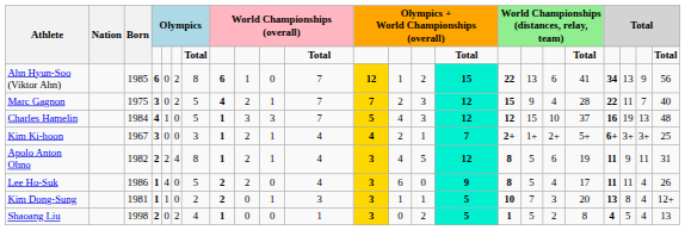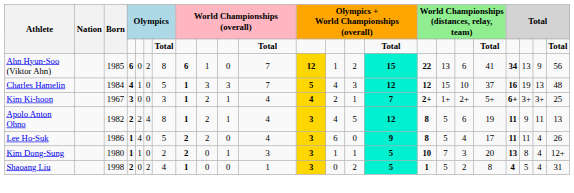 <table class="wikitable" width=100% style="font-size:85%; text-align:center;">
 <tr text-align="center" bgcolor="#efefef">
 <th rowspan=2>Athlete</th>
 <th rowspan=2>Nation</th>
 <th rowspan=2>Born</th>
 <th colspan=4; style="background-color:lightblue">Olympics</th>
 <th colspan=4; style="background-color:lightpink">World Championships (overall)</th>
 <th colspan=4; style="background-color:orange">Olympics + <br>World Championships (overall)</th>
 <th colspan=4; style="background-color:lightgreen">World Championships<br>(distances, relay, team)</th>
 <th colspan=4; style="background-color:lightgrey">Total</th>
 </tr>
 <tr>
 <td><strong></strong></td>
 <td></td>
 <td></td>
 <td><strong>Total</strong></td>
 <td><strong></strong></td>
 <td></td>
 <td></td>
 <td><strong>Total</strong></td>
 <td><strong></strong></td>
 <td></td>
 <td></td>
 <td><strong>Total</strong></td>
 <td><strong></strong></td>
 <td></td>
 <td></td>
 <td><strong>Total</strong></td>
 <td><strong></strong></td>
 <td></td>
 <td></td>
 <td><strong>Total</strong></td>
 </tr>
 <tr>
 <td align=left><a href='#'>Ahn Hyun-Soo</a><br>(Viktor Ahn)</td>
 <td align=left><br></td>
 <td>1985</td>
 <td><strong>6</strong></td>
 <td>0</td>
 <td>2</td>
 <td>8</td>
 <td><strong>6</strong></td>
 <td>1</td>
 <td>0</td>
 <td>7</td>
 <td style="background-color:#FFD700"><strong>12</strong></td>
 <td>1</td>
 <td>2</td>
 <td style="background-color:#00f0D0"><strong>15</strong></td>
 <td><strong>22</strong></td>
 <td>13</td>
 <td>6</td>
 <td>41</td>
 <td><strong>34</strong></td>
 <td>13</td>
 <td>9</td>
 <td>56</td>
-</tr>
-<tr>
-<td align=left><a href='#'>Marc Gagnon</a></td>
-<td align=left></td>
-<td>1975</td>
-<td><strong>3</strong></td>
-<td>0</td>
-<td>2</td>
-<td>5</td>
-<td><strong>4</strong></td>
-<td>2</td>
-<td>1</td>
-<td>7</td>
-<td style="background-color:#FFD700"><strong>7</strong></td>
-<td>2</td>
-<td>3</td>
-<td style="background-color:#00f0D0"><strong>12</strong></td>
-<td><strong>15</strong></td>
-<td>9</td>
-<td>4</td>
-<td>28</td>
-<td><strong>22</strong></td>
-<td>11</td>
-<td>7</td>
-<td>40</td>
 </tr>
 <tr>
 <td align=left><a href='#'>Charles Hamelin</a></td>
 <td align=left></td>
 <td>1984</td>
 <td><strong>4</strong></td>
 <td>1</td>
 <td>0</td>
 <td>5</td>
 <td><strong>1</strong></td>
 <td>3</td>
 <td>3</td>
 <td>7</td>
 <td style="background-color:#FFD700"><strong>5</strong></td>
 <td>4</td>
 <td>3</td>
 <td style="background-color:#00f0D0"><strong>12</strong></td>
 <td><strong>12</strong></td>
 <td>15</td>
 <td>10</td>
 <td>37</td>
 <td><strong>16</strong></td>
 <td>19</td>
 <td>13</td>
 <td>48</td>
 </tr>
 <tr>
 <td align=left><a href='#'>Kim Ki-hoon</a></td>
 <td align=left></td>
 <td>1967</td>
 <td><strong>3</strong></td>
 <td>0</td>
 <td>0</td>
 <td>3</td>
 <td><strong>1</strong></td>
 <td>2</td>
 <td>1</td>
 <td>4</td>
 <td style="background-color:#FFD700"><strong>4</strong></td>
 <td>2</td>
 <td>1</td>
 <td style="background-color:#00f0D0"><strong>7</strong></td>
 <td><strong>2+</strong></td>
 <td>1+</td>
 <td>2+</td>
 <td>5+</td>
 <td><strong>6+</strong></td>
 <td>3+</td>
 <td>3+</td>
 <td>25</td>
 </tr>
 <tr>
 <td align=left><a href='#'>Apolo Anton Ohno</a></td>
 <td align=left></td>
 <td>1982</td>
 <td><strong>2</strong></td>
 <td>2</td>
 <td>4</td>
 <td>8</td>
 <td><strong>1</strong></td>
 <td>2</td>
 <td>1</td>
 <td>4</td>
 <td style="background-color:#FFD700"><strong>3</strong></td>
 <td>4</td>
 <td>5</td>
 <td style="background-color:#00f0D0"><strong>12</strong></td>
 <td><strong>8</strong></td>
 <td>5</td>
 <td>6</td>
 <td>19</td>
 <td><strong>11</strong></td>
 <td>9</td>
 <td>11</td>
-<td>31</td>
+<td>13</td>
 </tr>
 <tr>
 <td align=left><a href='#'>Lee Ho-Suk</a></td>
 <td align=left></td>
 <td>1986</td>
 <td><strong>1</strong></td>
 <td>4</td>
 <td>0</td>
 <td>5</td>
 <td><strong>2</strong></td>
 <td>2</td>
 <td>0</td>
 <td>4</td>
 <td style="background-color:#FFD700"><strong>3</strong></td>
 <td>6</td>
 <td>0</td>
 <td style="background-color:#00f0D0"><strong>9</strong></td>
 <td><strong>8</strong></td>
 <td>5</td>
 <td>4</td>
 <td>17</td>
 <td><strong>11</strong></td>
 <td>11</td>
 <td>4</td>
 <td>26</td>
 </tr>
 <tr>
 <td align=left><a href='#'>Kim Dong-Sung</a></td>
 <td align=left></td>
-<td>1981</td>
+<td>1980</td>
 <td><strong>1</strong></td>
 <td>1</td>
 <td>0</td>
 <td>2</td>
 <td><strong>2</strong></td>
 <td>0</td>
 <td>1</td>
 <td>3</td>
 <td style="background-color:#FFD700"><strong>3</strong></td>
 <td>1</td>
 <td>1</td>
 <td style="background-color:#00f0D0"><strong>5</strong></td>
 <td><strong>10</strong></td>
 <td>7</td>
 <td>3</td>
 <td>20</td>
 <td><strong>13</strong></td>
 <td>8</td>
 <td>4</td>
 <td>12+</td>
 </tr>
 <tr>
 <td align=left><a href='#'>Shaoang Liu</a></td>
 <td align=left></td>
 <td>1998</td>
 <td><strong>2</strong></td>
 <td>0</td>
 <td>2</td>
 <td>4</td>
 <td><strong>1</strong></td>
 <td>0</td>
 <td>0</td>
 <td>1</td>
 <td style="background-color:#FFD700"><strong>3</strong></td>
 <td>0</td>
 <td>2</td>
 <td style="background-color:#00f0D0"><strong>5</strong></td>
 <td><strong>1</strong></td>
 <td>5</td>
 <td>2</td>
 <td>8</td>
 <td><strong>4</strong></td>
 <td>5</td>
 <td>4</td>
-<td>13</td>
+<td>31</td>
 </tr>
 </table>
